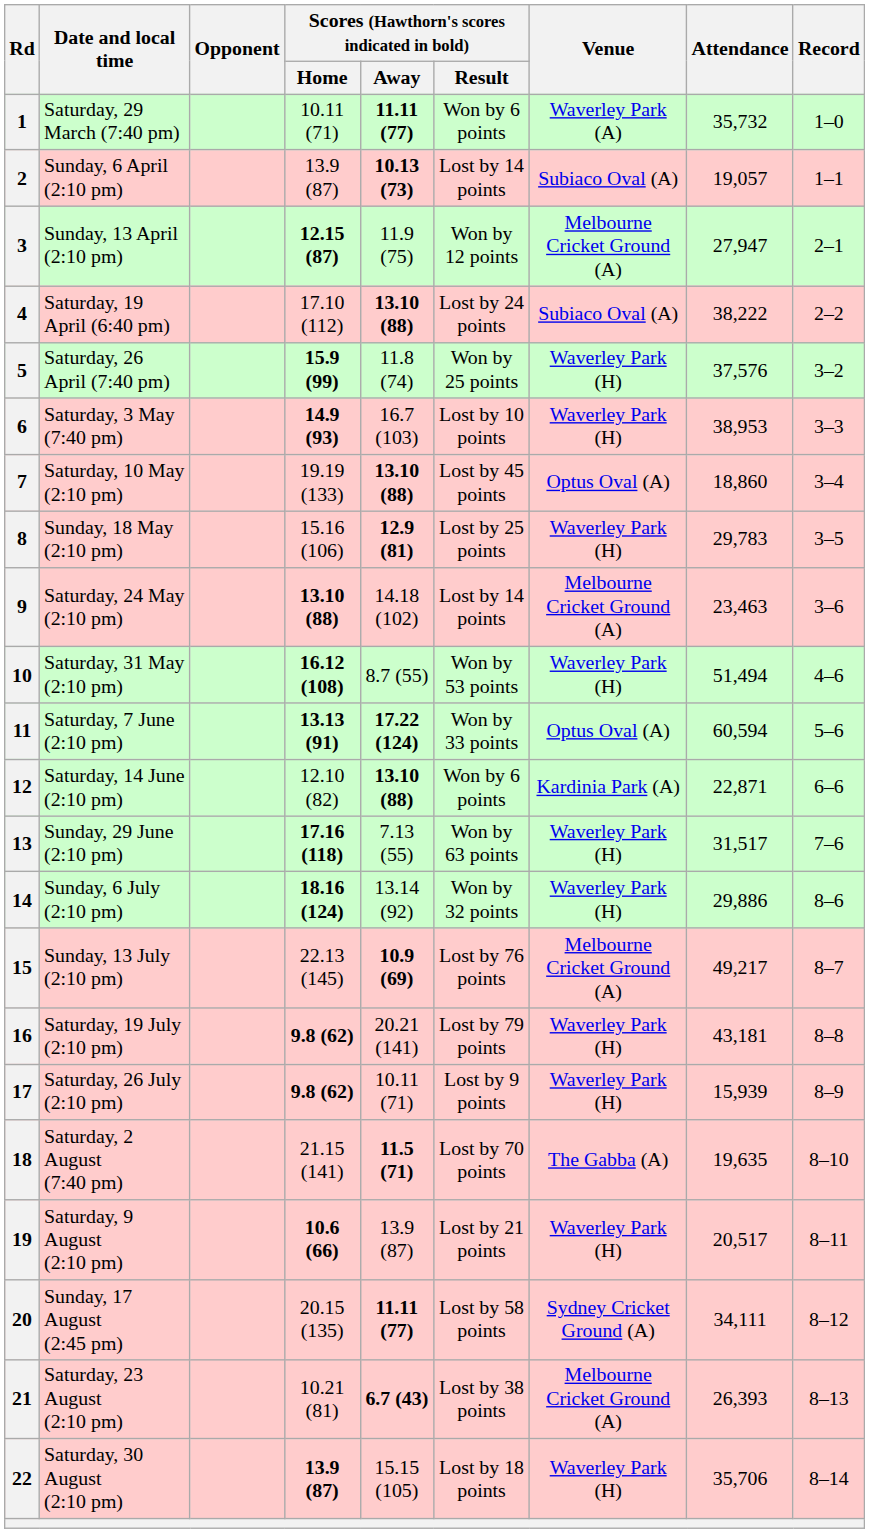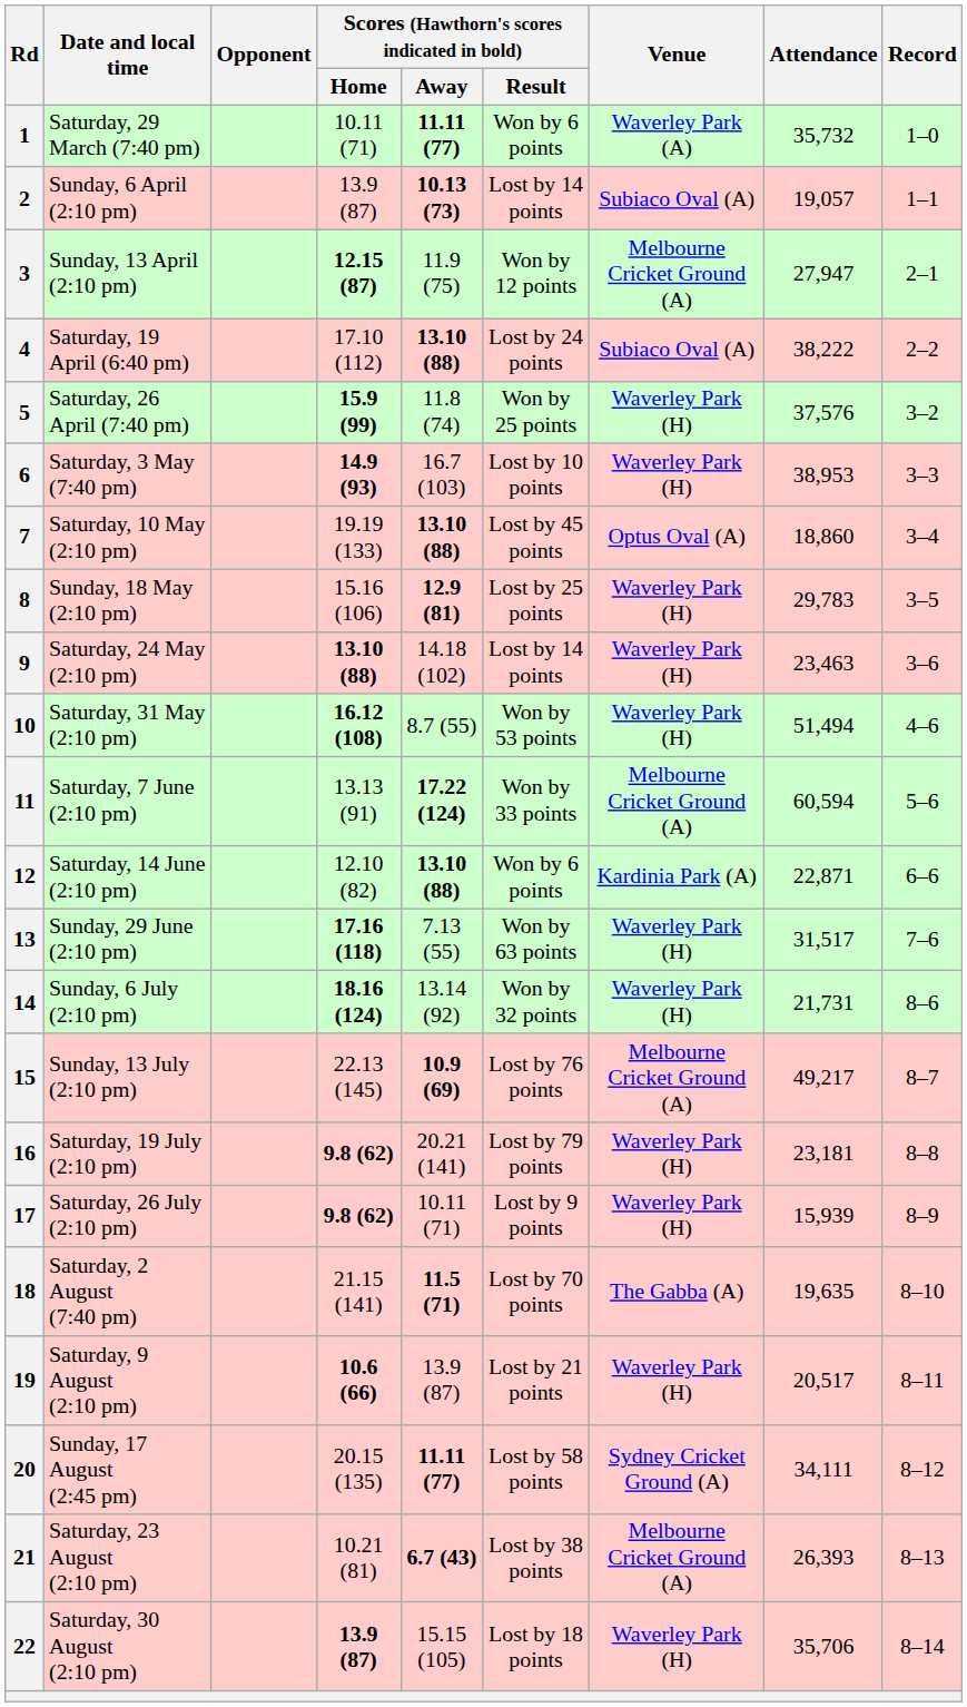 <table class="wikitable" style="font-size:90%; text-align:center; width: 100%; margin-left: auto; margin-right: auto">
 <tr>
 <th rowspan="2">Rd</th>
 <th rowspan="2">Date and local time</th>
 <th rowspan="2">Opponent</th>
 <th colspan="3">Scores <small>(Hawthorn's scores indicated in bold)</small></th>
 <th rowspan="2">Venue</th>
 <th rowspan="2">Attendance</th>
 <th rowspan="2">Record</th>
 </tr>
 <tr>
 <th>Home</th>
 <th>Away</th>
 <th>Result</th>
 </tr>
 <tr style="background:#cfc">
 <th>1</th>
 <td align=left>Saturday, 29 March (7:40 pm)</td>
 <td align=left></td>
 <td>10.11 (71)</td>
 <td><strong>11.11 (77)</strong></td>
 <td>Won by 6 points</td>
 <td><a href='#'>Waverley Park</a> (A)</td>
 <td>35,732</td>
 <td>1–0</td>
 </tr>
 <tr style="background:#fcc;">
 <th>2</th>
 <td align=left>Sunday, 6 April (2:10 pm)</td>
 <td align=left></td>
 <td>13.9 (87)</td>
 <td><strong>10.13 (73)</strong></td>
 <td>Lost by 14 points</td>
 <td><a href='#'>Subiaco Oval</a> (A)</td>
 <td>19,057</td>
 <td>1–1</td>
 </tr>
 <tr style="background:#cfc">
 <th>3</th>
 <td align=left>Sunday, 13 April (2:10 pm)</td>
 <td align=left></td>
 <td><strong>12.15 (87)</strong></td>
 <td>11.9 (75)</td>
 <td>Won by 12 points</td>
 <td><a href='#'>Melbourne Cricket Ground</a> (A)</td>
 <td>27,947</td>
 <td>2–1</td>
 </tr>
 <tr style="background:#fcc;">
 <th>4</th>
 <td align=left>Saturday, 19 April (6:40 pm)</td>
 <td align=left></td>
 <td>17.10 (112)</td>
 <td><strong>13.10 (88)</strong></td>
 <td>Lost by 24 points</td>
 <td><a href='#'>Subiaco Oval</a> (A)</td>
 <td>38,222</td>
 <td>2–2</td>
 </tr>
 <tr style="background:#cfc">
 <th>5</th>
 <td align=left>Saturday, 26 April (7:40 pm)</td>
 <td align=left></td>
 <td><strong>15.9 (99)</strong></td>
 <td>11.8 (74)</td>
 <td>Won by 25 points</td>
 <td><a href='#'>Waverley Park</a> (H)</td>
 <td>37,576</td>
 <td>3–2</td>
 </tr>
 <tr style="background:#fcc;">
 <th>6</th>
 <td align=left>Saturday, 3 May (7:40 pm)</td>
 <td align=left></td>
 <td><strong>14.9 (93)</strong></td>
 <td>16.7 (103)</td>
 <td>Lost by 10 points</td>
 <td><a href='#'>Waverley Park</a> (H)</td>
 <td>38,953</td>
 <td>3–3</td>
 </tr>
 <tr style="background:#fcc;">
 <th>7</th>
 <td align=left>Saturday, 10 May (2:10 pm)</td>
 <td align=left></td>
 <td>19.19 (133)</td>
 <td><strong>13.10 (88)</strong></td>
 <td>Lost by 45 points</td>
 <td><a href='#'>Optus Oval</a> (A)</td>
 <td>18,860</td>
 <td>3–4</td>
 </tr>
 <tr style="background:#fcc;">
 <th>8</th>
 <td align=left>Sunday, 18 May (2:10 pm)</td>
 <td align=left></td>
 <td>15.16 (106)</td>
 <td><strong>12.9 (81)</strong></td>
 <td>Lost by 25 points</td>
 <td><a href='#'>Waverley Park</a> (H)</td>
 <td>29,783</td>
 <td>3–5</td>
 </tr>
 <tr style="background:#fcc;">
 <th>9</th>
 <td align=left>Saturday, 24 May (2:10 pm)</td>
 <td align=left></td>
 <td><strong>13.10 (88)</strong></td>
 <td>14.18 (102)</td>
 <td>Lost by 14 points</td>
-<td><a href='#'>Melbourne Cricket Ground</a> (A)</td>
+<td><a href='#'>Waverley Park</a> (H)</td>
 <td>23,463</td>
 <td>3–6</td>
 </tr>
 <tr style="background:#cfc">
 <th>10</th>
 <td align=left>Saturday, 31 May (2:10 pm)</td>
 <td align=left></td>
 <td><strong>16.12 (108)</strong></td>
 <td>8.7 (55)</td>
 <td>Won by 53 points</td>
 <td><a href='#'>Waverley Park</a> (H)</td>
 <td>51,494</td>
 <td>4–6</td>
 </tr>
 <tr style="background:#cfc">
 <th>11</th>
 <td align=left>Saturday, 7 June (2:10 pm)</td>
 <td align=left></td>
-<td><strong>13.13 (91)</strong></td>
+<td>13.13 (91)</td>
 <td><strong>17.22 (124)</strong></td>
 <td>Won by 33 points</td>
-<td><a href='#'>Optus Oval</a> (A)</td>
+<td><a href='#'>Melbourne Cricket Ground</a> (A)</td>
 <td>60,594</td>
 <td>5–6</td>
 </tr>
 <tr style="background:#cfc">
 <th>12</th>
 <td align=left>Saturday, 14 June (2:10 pm)</td>
 <td align=left></td>
 <td>12.10 (82)</td>
 <td><strong>13.10 (88)</strong></td>
 <td>Won by 6 points</td>
 <td><a href='#'>Kardinia Park</a> (A)</td>
 <td>22,871</td>
 <td>6–6</td>
 </tr>
 <tr style="background:#cfc">
 <th>13</th>
 <td align=left>Sunday, 29 June (2:10 pm)</td>
 <td align=left></td>
 <td><strong>17.16 (118)</strong></td>
 <td>7.13 (55)</td>
 <td>Won by 63 points</td>
 <td><a href='#'>Waverley Park</a> (H)</td>
 <td>31,517</td>
 <td>7–6</td>
 </tr>
 <tr style="background:#cfc">
 <th>14</th>
 <td align=left>Sunday, 6 July (2:10 pm)</td>
 <td align=left></td>
 <td><strong>18.16 (124)</strong></td>
 <td>13.14 (92)</td>
 <td>Won by 32 points</td>
 <td><a href='#'>Waverley Park</a> (H)</td>
-<td>29,886</td>
+<td>21,731</td>
 <td>8–6</td>
 </tr>
 <tr style="background:#fcc;">
 <th>15</th>
 <td align=left>Sunday, 13 July (2:10 pm)</td>
 <td align=left></td>
 <td>22.13 (145)</td>
 <td><strong>10.9 (69)</strong></td>
 <td>Lost by 76 points</td>
 <td><a href='#'>Melbourne Cricket Ground</a> (A)</td>
 <td>49,217</td>
 <td>8–7</td>
 </tr>
 <tr style="background:#fcc;">
 <th>16</th>
 <td align=left>Saturday, 19 July (2:10 pm)</td>
 <td align=left></td>
 <td><strong>9.8 (62)</strong></td>
 <td>20.21 (141)</td>
 <td>Lost by 79 points</td>
 <td><a href='#'>Waverley Park</a> (H)</td>
-<td>43,181</td>
+<td>23,181</td>
 <td>8–8</td>
 </tr>
 <tr style="background:#fcc;">
 <th>17</th>
 <td align=left>Saturday, 26 July (2:10 pm)</td>
 <td align=left></td>
 <td><strong>9.8 (62)</strong></td>
 <td>10.11 (71)</td>
 <td>Lost by 9 points</td>
 <td><a href='#'>Waverley Park</a> (H)</td>
 <td>15,939</td>
 <td>8–9</td>
 </tr>
 <tr style="background:#fcc;">
 <th>18</th>
 <td align=left>Saturday, 2 August (7:40 pm)</td>
 <td align=left></td>
 <td>21.15 (141)</td>
 <td><strong>11.5 (71)</strong></td>
 <td>Lost by 70 points</td>
 <td><a href='#'>The Gabba</a> (A)</td>
 <td>19,635</td>
 <td>8–10</td>
 </tr>
 <tr style="background:#fcc;">
 <th>19</th>
 <td align=left>Saturday, 9 August (2:10 pm)</td>
 <td align=left></td>
 <td><strong>10.6 (66)</strong></td>
 <td>13.9 (87)</td>
 <td>Lost by 21 points</td>
 <td><a href='#'>Waverley Park</a> (H)</td>
 <td>20,517</td>
 <td>8–11</td>
 </tr>
 <tr style="background:#fcc;">
 <th>20</th>
 <td align=left>Sunday, 17 August (2:45 pm)</td>
 <td align=left></td>
 <td>20.15 (135)</td>
 <td><strong>11.11 (77)</strong></td>
 <td>Lost by 58 points</td>
 <td><a href='#'>Sydney Cricket Ground</a> (A)</td>
 <td>34,111</td>
 <td>8–12</td>
 </tr>
 <tr style="background:#fcc;">
 <th>21</th>
 <td align=left>Saturday, 23 August (2:10 pm)</td>
 <td align=left></td>
 <td>10.21 (81)</td>
 <td><strong>6.7 (43)</strong></td>
 <td>Lost by 38 points</td>
 <td><a href='#'>Melbourne Cricket Ground</a> (A)</td>
 <td>26,393</td>
 <td>8–13</td>
 </tr>
 <tr style="background:#fcc;">
 <th>22</th>
 <td align=left>Saturday, 30 August (2:10 pm)</td>
 <td align=left></td>
 <td><strong>13.9 (87)</strong></td>
 <td>15.15 (105)</td>
 <td>Lost by 18 points</td>
 <td><a href='#'>Waverley Park</a> (H)</td>
 <td>35,706</td>
 <td>8–14</td>
 </tr>
 <tr>
 <th colspan=9></th>
 </tr>
 </table>
